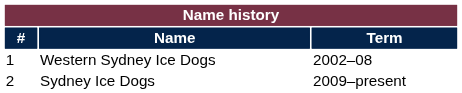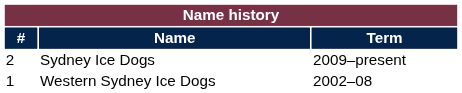 <table class="toccolours" style="width:30em">
 <tr>
 <th colspan="3" style="background:#773145;color:white;border:#773145 1px solid">Name history</th>
 </tr>
 <tr>
 <th style="background:#04244b;color:white;border:#04244b 1px solid; width: 30px">#</th>
 <th style="background:#04244b;color:white;border:#04244b 1px solid">Name</th>
 <th style="background:#04244b;color:white;border:#04244b 1px solid">Term</th>
 </tr>
 <tr>
+<td>2</td>
+<td>Sydney Ice Dogs</td>
+<td>2009–present</td>
+</tr>
+<tr>
 <td>1</td>
 <td>Western Sydney Ice Dogs</td>
 <td>2002–08</td>
 </tr>
 <tr>
-<td>2</td>
-<td>Sydney Ice Dogs</td>
-<td>2009–present</td>
-</tr>
-<tr>
 </tr>
 </table>
